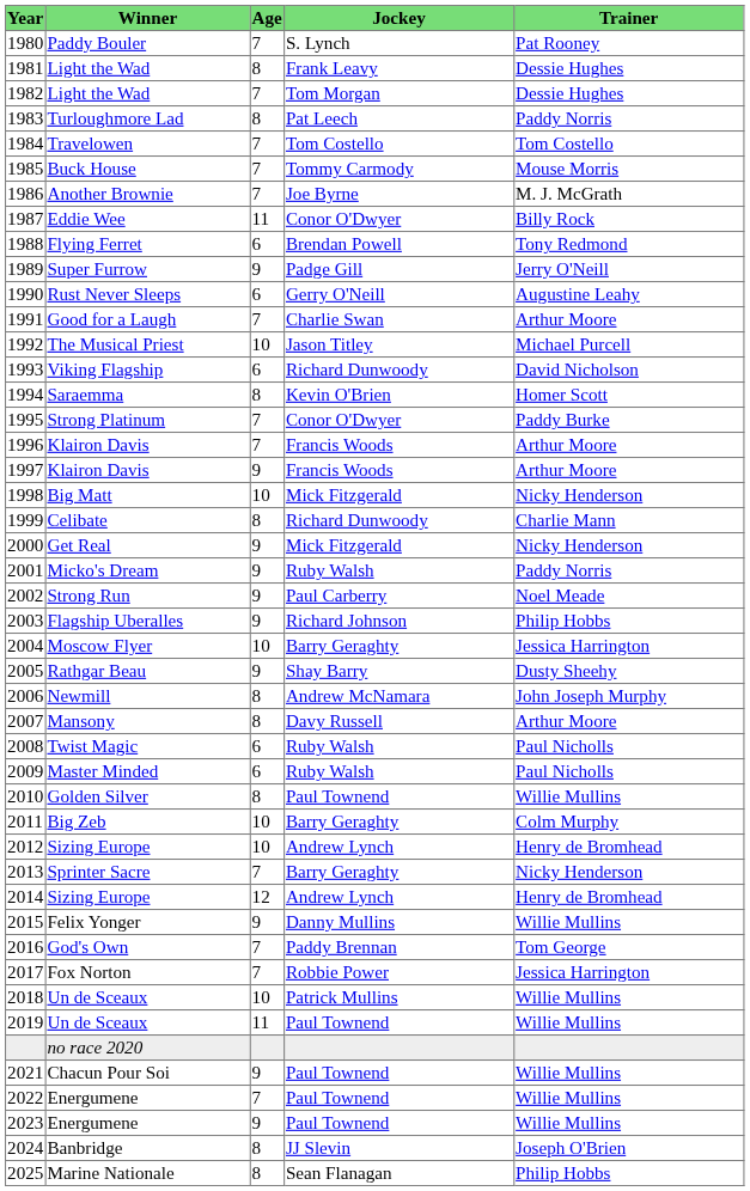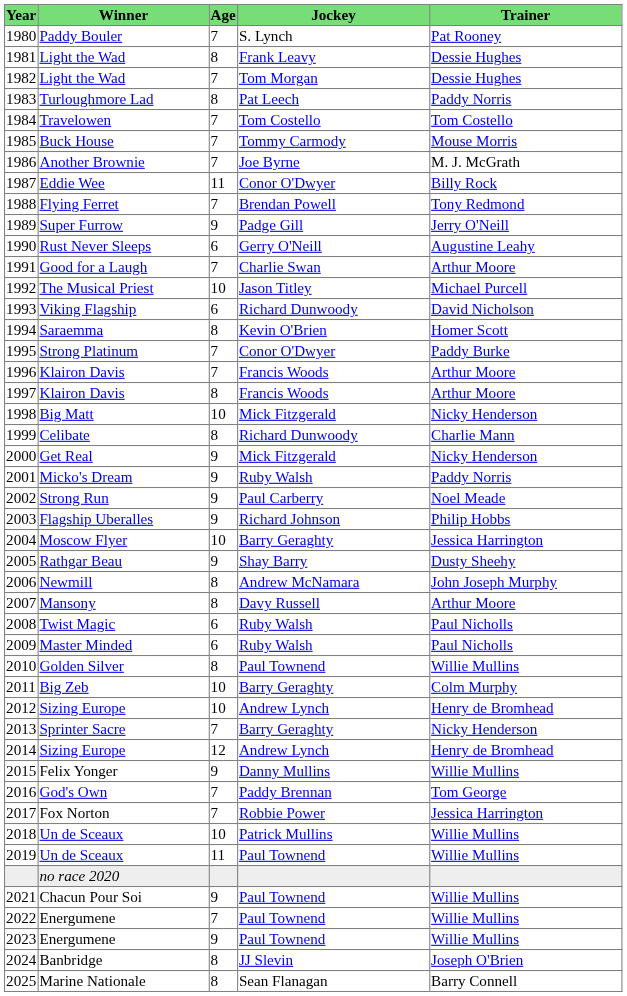 <table class = "sortable" | border="1" style="border-collapse: collapse; font-size:90%">
 <tr bgcolor="#77dd77" align="center">
 <th>Year</th>
 <th>Winner</th>
 <th>Age</th>
 <th>Jockey</th>
 <th>Trainer</th>
 </tr>
 <tr>
 <td>1980</td>
 <td width=160px><a href='#'>Paddy Bouler</a></td>
 <td>7</td>
 <td width=180px>S. Lynch</td>
 <td width=180px><a href='#'>Pat Rooney</a></td>
 </tr>
 <tr>
 <td>1981</td>
 <td><a href='#'>Light the Wad</a></td>
 <td>8</td>
 <td><a href='#'>Frank Leavy</a></td>
 <td><a href='#'>Dessie Hughes</a></td>
 </tr>
 <tr>
 <td>1982</td>
 <td><a href='#'>Light the Wad</a></td>
 <td>7</td>
 <td><a href='#'>Tom Morgan</a></td>
 <td><a href='#'>Dessie Hughes</a></td>
 </tr>
 <tr>
 <td>1983</td>
 <td><a href='#'>Turloughmore Lad</a></td>
 <td>8</td>
 <td><a href='#'>Pat Leech</a></td>
 <td><a href='#'>Paddy Norris</a></td>
 </tr>
 <tr>
 <td>1984</td>
 <td><a href='#'>Travelowen</a></td>
 <td>7</td>
 <td><a href='#'>Tom Costello</a></td>
 <td><a href='#'>Tom Costello</a></td>
 </tr>
 <tr>
 <td>1985</td>
 <td><a href='#'>Buck House</a></td>
 <td>7</td>
 <td><a href='#'>Tommy Carmody</a></td>
 <td><a href='#'>Mouse Morris</a></td>
 </tr>
 <tr>
 <td>1986</td>
 <td><a href='#'>Another Brownie</a></td>
 <td>7</td>
 <td><a href='#'>Joe Byrne</a></td>
 <td>M. J. McGrath</td>
 </tr>
 <tr>
 <td>1987</td>
 <td><a href='#'>Eddie Wee</a></td>
 <td>11</td>
 <td><a href='#'>Conor O'Dwyer</a></td>
 <td><a href='#'>Billy Rock</a></td>
 </tr>
 <tr>
 <td>1988</td>
 <td><a href='#'>Flying Ferret</a></td>
-<td>6</td>
+<td>7</td>
 <td><a href='#'>Brendan Powell</a></td>
 <td><a href='#'>Tony Redmond</a></td>
 </tr>
 <tr>
 <td>1989</td>
 <td><a href='#'>Super Furrow</a></td>
 <td>9</td>
 <td><a href='#'>Padge Gill</a></td>
 <td><a href='#'>Jerry O'Neill</a></td>
 </tr>
 <tr>
 <td>1990</td>
 <td><a href='#'>Rust Never Sleeps</a></td>
 <td>6</td>
 <td><a href='#'>Gerry O'Neill</a></td>
 <td><a href='#'>Augustine Leahy</a></td>
 </tr>
 <tr>
 <td>1991</td>
 <td><a href='#'>Good for a Laugh</a></td>
 <td>7</td>
 <td><a href='#'>Charlie Swan</a></td>
 <td><a href='#'>Arthur Moore</a></td>
 </tr>
 <tr>
 <td>1992</td>
 <td><a href='#'>The Musical Priest</a></td>
 <td>10</td>
 <td><a href='#'>Jason Titley</a></td>
 <td><a href='#'>Michael Purcell</a></td>
 </tr>
 <tr>
 <td>1993</td>
 <td><a href='#'>Viking Flagship</a></td>
 <td>6</td>
 <td><a href='#'>Richard Dunwoody</a></td>
 <td><a href='#'>David Nicholson</a></td>
 </tr>
 <tr>
 <td>1994</td>
 <td><a href='#'>Saraemma</a></td>
 <td>8</td>
 <td><a href='#'>Kevin O'Brien</a></td>
 <td><a href='#'>Homer Scott</a></td>
 </tr>
 <tr>
 <td>1995</td>
 <td><a href='#'>Strong Platinum</a></td>
 <td>7</td>
 <td><a href='#'>Conor O'Dwyer</a></td>
 <td><a href='#'>Paddy Burke</a></td>
 </tr>
 <tr>
 <td>1996</td>
 <td><a href='#'>Klairon Davis</a></td>
 <td>7</td>
 <td><a href='#'>Francis Woods</a></td>
 <td><a href='#'>Arthur Moore</a></td>
 </tr>
 <tr>
 <td>1997</td>
 <td><a href='#'>Klairon Davis</a></td>
-<td>9</td>
+<td>8</td>
 <td><a href='#'>Francis Woods</a></td>
 <td><a href='#'>Arthur Moore</a></td>
 </tr>
 <tr>
 <td>1998</td>
 <td><a href='#'>Big Matt</a></td>
 <td>10</td>
 <td><a href='#'>Mick Fitzgerald</a></td>
 <td><a href='#'>Nicky Henderson</a></td>
 </tr>
 <tr>
 <td>1999</td>
 <td><a href='#'>Celibate</a></td>
 <td>8</td>
 <td><a href='#'>Richard Dunwoody</a></td>
 <td><a href='#'>Charlie Mann</a></td>
 </tr>
 <tr>
 <td>2000</td>
 <td><a href='#'>Get Real</a></td>
 <td>9</td>
 <td><a href='#'>Mick Fitzgerald</a></td>
 <td><a href='#'>Nicky Henderson</a></td>
 </tr>
 <tr>
 <td>2001</td>
 <td><a href='#'>Micko's Dream</a> </td>
 <td>9</td>
 <td><a href='#'>Ruby Walsh</a></td>
 <td><a href='#'>Paddy Norris</a></td>
 </tr>
 <tr>
 <td>2002</td>
 <td><a href='#'>Strong Run</a></td>
 <td>9</td>
 <td><a href='#'>Paul Carberry</a></td>
 <td><a href='#'>Noel Meade</a></td>
 </tr>
 <tr>
 <td>2003</td>
 <td><a href='#'>Flagship Uberalles</a></td>
 <td>9</td>
 <td><a href='#'>Richard Johnson</a></td>
 <td><a href='#'>Philip Hobbs</a></td>
 </tr>
 <tr>
 <td>2004</td>
 <td><a href='#'>Moscow Flyer</a></td>
 <td>10</td>
 <td><a href='#'>Barry Geraghty</a></td>
 <td><a href='#'>Jessica Harrington</a></td>
 </tr>
 <tr>
 <td>2005</td>
 <td><a href='#'>Rathgar Beau</a></td>
 <td>9</td>
 <td><a href='#'>Shay Barry</a></td>
 <td><a href='#'>Dusty Sheehy</a></td>
 </tr>
 <tr>
 <td>2006</td>
 <td><a href='#'>Newmill</a></td>
 <td>8</td>
 <td><a href='#'>Andrew McNamara</a></td>
 <td><a href='#'>John Joseph Murphy</a></td>
 </tr>
 <tr>
 <td>2007</td>
 <td><a href='#'>Mansony</a></td>
 <td>8</td>
 <td><a href='#'>Davy Russell</a></td>
 <td><a href='#'>Arthur Moore</a></td>
 </tr>
 <tr>
 <td>2008</td>
 <td><a href='#'>Twist Magic</a></td>
 <td>6</td>
 <td><a href='#'>Ruby Walsh</a></td>
 <td><a href='#'>Paul Nicholls</a></td>
 </tr>
 <tr>
 <td>2009</td>
 <td><a href='#'>Master Minded</a></td>
 <td>6</td>
 <td><a href='#'>Ruby Walsh</a></td>
 <td><a href='#'>Paul Nicholls</a></td>
 </tr>
 <tr>
 <td>2010</td>
 <td><a href='#'>Golden Silver</a></td>
 <td>8</td>
 <td><a href='#'>Paul Townend</a></td>
 <td><a href='#'>Willie Mullins</a></td>
 </tr>
 <tr>
 <td>2011</td>
 <td><a href='#'>Big Zeb</a></td>
 <td>10</td>
 <td><a href='#'>Barry Geraghty</a></td>
 <td><a href='#'>Colm Murphy</a></td>
 </tr>
 <tr>
 <td>2012</td>
 <td><a href='#'>Sizing Europe</a></td>
 <td>10</td>
 <td><a href='#'>Andrew Lynch</a></td>
 <td><a href='#'>Henry de Bromhead</a></td>
 </tr>
 <tr>
 <td>2013</td>
 <td><a href='#'>Sprinter Sacre</a></td>
 <td>7</td>
 <td><a href='#'>Barry Geraghty</a></td>
 <td><a href='#'>Nicky Henderson</a></td>
 </tr>
 <tr>
 <td>2014</td>
 <td><a href='#'>Sizing Europe</a></td>
 <td>12</td>
 <td><a href='#'>Andrew Lynch</a></td>
 <td><a href='#'>Henry de Bromhead</a></td>
 </tr>
 <tr>
 <td>2015</td>
 <td>Felix Yonger</td>
 <td>9</td>
 <td><a href='#'>Danny Mullins</a></td>
 <td><a href='#'>Willie Mullins</a></td>
 </tr>
 <tr>
 <td>2016</td>
 <td><a href='#'>God's Own</a></td>
 <td>7</td>
 <td><a href='#'>Paddy Brennan</a></td>
 <td><a href='#'>Tom George</a></td>
 </tr>
 <tr>
 <td>2017</td>
 <td>Fox Norton</td>
 <td>7</td>
 <td><a href='#'>Robbie Power</a></td>
 <td><a href='#'>Jessica Harrington</a></td>
 </tr>
 <tr>
 <td>2018</td>
 <td><a href='#'>Un de Sceaux</a></td>
 <td>10</td>
 <td><a href='#'>Patrick Mullins</a></td>
 <td><a href='#'>Willie Mullins</a></td>
 </tr>
 <tr>
 <td>2019</td>
 <td><a href='#'>Un de Sceaux</a></td>
 <td>11</td>
 <td><a href='#'>Paul Townend</a></td>
 <td><a href='#'>Willie Mullins</a></td>
 </tr>
 <tr bgcolor="#eeeeee">
 <td data-sort-value="2020"></td>
 <td><em>no race 2020</em> </td>
 <td></td>
 <td></td>
 <td></td>
 </tr>
 <tr>
 <td>2021</td>
 <td>Chacun Pour Soi</td>
 <td>9</td>
 <td><a href='#'>Paul Townend</a></td>
 <td><a href='#'>Willie Mullins</a></td>
 </tr>
 <tr>
 <td>2022</td>
 <td>Energumene</td>
 <td>7</td>
 <td><a href='#'>Paul Townend</a></td>
 <td><a href='#'>Willie Mullins</a></td>
 </tr>
 <tr>
 <td>2023</td>
 <td>Energumene</td>
 <td>9</td>
 <td><a href='#'>Paul Townend</a></td>
 <td><a href='#'>Willie Mullins</a></td>
 </tr>
 <tr>
 <td>2024</td>
 <td>Banbridge</td>
 <td>8</td>
 <td><a href='#'>JJ Slevin</a></td>
 <td><a href='#'>Joseph O'Brien</a></td>
 </tr>
 <tr>
 <td>2025</td>
 <td>Marine Nationale</td>
 <td>8</td>
 <td>Sean Flanagan</td>
-<td><a href='#'>Philip Hobbs</a></td>
+<td>Barry Connell</td>
 </tr>
 </table>
